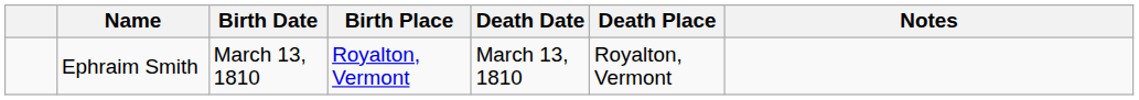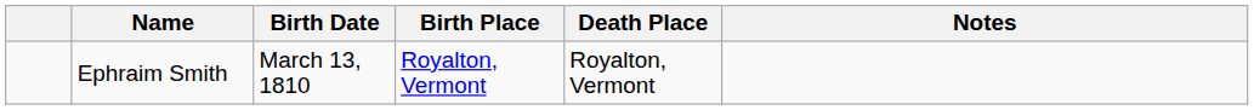 <table class="wikitable">
 <tr>
 <th width = "75px"></th>
 <th width = "175px">Name</th>
 <th width = "135px">Birth Date</th>
 <th width = "150px">Birth Place</th>
-<th width = "135px">Death Date</th>
 <th width = "135px">Death Place</th>
 <th width = "650px">Notes</th>
 </tr>
 <tr>
 <td></td>
 <td>Ephraim Smith</td>
 <td>March 13, 1810</td>
 <td><a href='#'>Royalton, Vermont</a></td>
-<td>March 13, 1810</td>
 <td>Royalton, Vermont</td>
 <td></td>
 </tr>
 </table>
